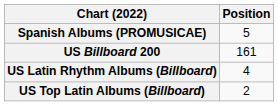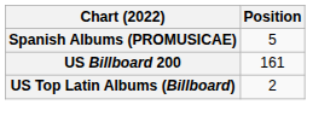 <table class="wikitable sortable plainrowheaders" style="text-align:center">
 <tr>
 <th scope="col">Chart (2022)</th>
 <th scope="col">Position</th>
 </tr>
 <tr>
 <th scope="row">Spanish Albums (PROMUSICAE)</th>
 <td>5</td>
 </tr>
 <tr>
 <th scope="row">US <em>Billboard</em> 200</th>
 <td>161</td>
 </tr>
 <tr>
-<th scope="row">US Latin Rhythm Albums (<em>Billboard</em>)</th>
-<td>4</td>
-</tr>
-<tr>
 <th scope="row">US Top Latin Albums (<em>Billboard</em>)</th>
 <td>2</td>
 </tr>
 </table>
